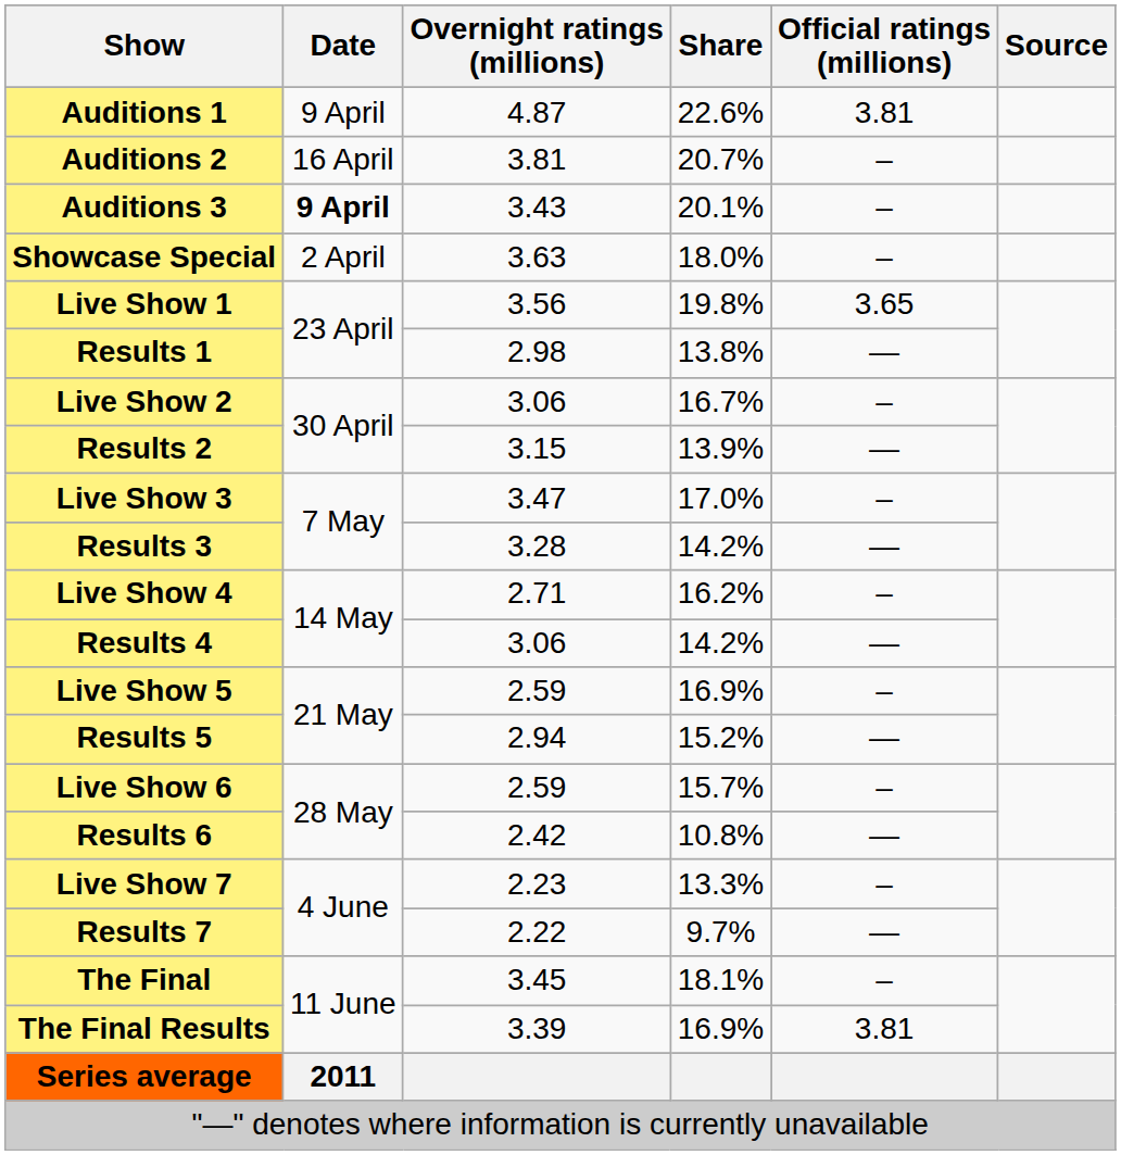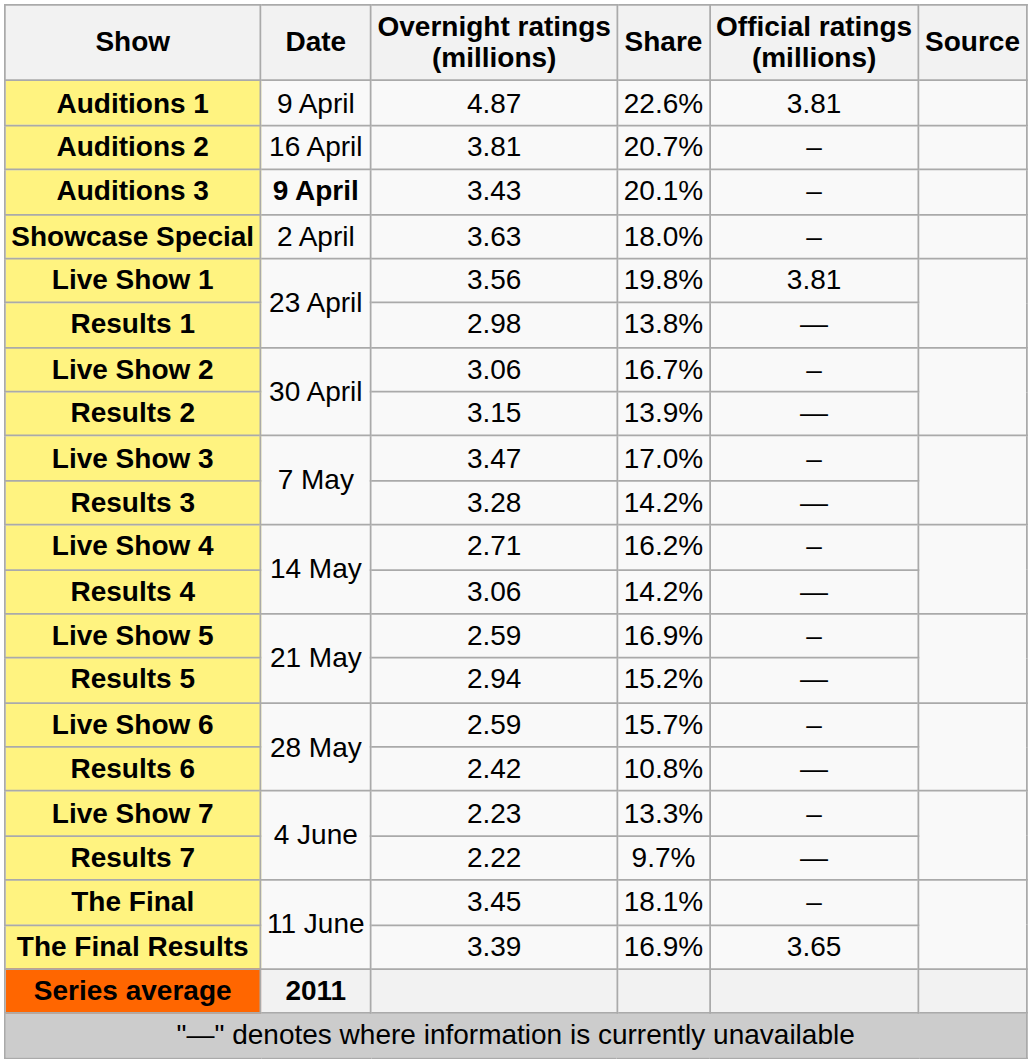 <table class="wikitable sortable" style="text-align:center">
 <tr>
 <th>Show</th>
 <th>Date</th>
 <th>Overnight ratings<br>(millions)</th>
 <th>Share</th>
 <th>Official ratings<br>(millions)</th>
 <th>Source</th>
 </tr>
 <tr>
 <td style="background:#FFF380"><strong>Auditions 1</strong></td>
 <td>9 April</td>
 <td>4.87</td>
 <td>22.6%</td>
 <td>3.81</td>
 <td></td>
 </tr>
 <tr>
 <td style="background:#FFF380"><strong>Auditions 2</strong></td>
 <td>16 April</td>
 <td>3.81</td>
 <td>20.7%</td>
 <td>–</td>
 <td></td>
 </tr>
 <tr>
 <td style="background:#FFF380"><strong>Auditions 3</strong></td>
 <td><strong>9 April</strong></td>
 <td>3.43</td>
 <td>20.1%</td>
 <td>–</td>
 <td></td>
 </tr>
 <tr>
 <td style="background:#FFF380"><strong>Showcase Special</strong></td>
 <td>2 April</td>
 <td>3.63</td>
 <td>18.0%</td>
 <td>–</td>
 <td></td>
 </tr>
 <tr>
 <td style="background:#FFF380"><strong>Live Show 1</strong></td>
 <td rowspan="2">23 April</td>
 <td>3.56</td>
 <td>19.8%</td>
-<td>3.65</td>
+<td>3.81</td>
 <td rowspan="2"></td>
 </tr>
 <tr>
 <td style="background:#FFF380"><strong>Results 1</strong></td>
 <td>2.98</td>
 <td>13.8%</td>
 <td>—</td>
 </tr>
 <tr>
 <td style="background:#FFF380"><strong>Live Show 2</strong></td>
 <td rowspan="2">30 April</td>
 <td>3.06</td>
 <td>16.7%</td>
 <td>–</td>
 <td rowspan="2"></td>
 </tr>
 <tr>
 <td style="background:#FFF380"><strong>Results 2</strong></td>
 <td>3.15</td>
 <td>13.9%</td>
 <td>—</td>
 </tr>
 <tr>
 <td style="background:#FFF380"><strong>Live Show 3</strong></td>
 <td rowspan="2">7 May</td>
 <td>3.47</td>
 <td>17.0%</td>
 <td>–</td>
 <td rowspan="2"></td>
 </tr>
 <tr>
 <td style="background:#FFF380"><strong>Results 3</strong></td>
 <td>3.28</td>
 <td>14.2%</td>
 <td>—</td>
 </tr>
 <tr>
 <td style="background:#FFF380"><strong>Live Show 4</strong></td>
 <td rowspan="2">14 May</td>
 <td>2.71</td>
 <td>16.2%</td>
 <td>–</td>
 <td rowspan="2"></td>
 </tr>
 <tr>
 <td style="background:#FFF380"><strong>Results 4</strong></td>
 <td>3.06</td>
 <td>14.2%</td>
 <td>—</td>
 </tr>
 <tr>
 <td style="background:#FFF380"><strong>Live Show 5</strong></td>
 <td rowspan="2">21 May</td>
 <td>2.59</td>
 <td>16.9%</td>
 <td>–</td>
 <td rowspan="2"></td>
 </tr>
 <tr>
 <td style="background:#FFF380"><strong>Results 5</strong></td>
 <td>2.94</td>
 <td>15.2%</td>
 <td>—</td>
 </tr>
 <tr>
 <td style="background:#FFF380"><strong>Live Show 6</strong></td>
 <td rowspan="2">28 May</td>
 <td>2.59</td>
 <td>15.7%</td>
 <td>–</td>
 <td rowspan="2"></td>
 </tr>
 <tr>
 <td style="background:#FFF380"><strong>Results 6</strong></td>
 <td>2.42</td>
 <td>10.8%</td>
 <td>—</td>
 </tr>
 <tr>
 <td style="background:#FFF380"><strong>Live Show 7</strong></td>
 <td rowspan="2">4 June</td>
 <td>2.23</td>
 <td>13.3%</td>
 <td>–</td>
 <td rowspan="2"></td>
 </tr>
 <tr>
 <td style="background:#FFF380"><strong>Results 7</strong></td>
 <td>2.22</td>
 <td>9.7%</td>
 <td>—</td>
 </tr>
 <tr>
 <td style="background:#FFF380"><strong>The Final</strong></td>
 <td rowspan="2">11 June</td>
 <td>3.45</td>
 <td>18.1%</td>
 <td>–</td>
 <td rowspan="2"></td>
 </tr>
 <tr>
 <td style="background:#FFF380"><strong>The Final Results</strong></td>
 <td>3.39</td>
 <td>16.9%</td>
-<td>3.81</td>
+<td>3.65</td>
 </tr>
 <tr>
 <th style="background:#f60;">Series average</th>
 <th>2011</th>
 <th></th>
 <th></th>
 <th></th>
 <th></th>
 </tr>
 <tr style="background:#ccc;">
 <td colspan="7">"—" denotes where information is currently unavailable</td>
 </tr>
 </table>
